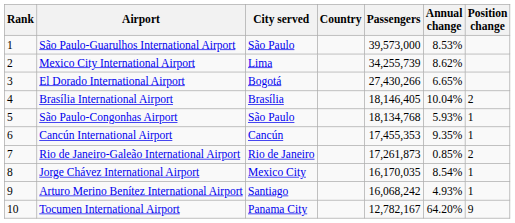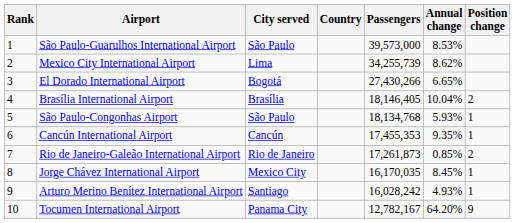 <table class="wikitable sortable">
 <tr>
 <th>Rank</th>
 <th>Airport</th>
 <th>City served</th>
 <th>Country</th>
 <th>Passengers</th>
 <th>Annual<br>change</th>
 <th>Position<br>change</th>
 </tr>
 <tr>
 <td>1</td>
 <td><a href='#'>São Paulo-Guarulhos International Airport</a></td>
 <td><a href='#'>São Paulo</a></td>
 <td></td>
 <td align="right">39,573,000</td>
 <td align="right">8.53%</td>
 <td></td>
 </tr>
 <tr>
 <td>2</td>
 <td><a href='#'>Mexico City International Airport</a></td>
 <td><a href='#'>Lima</a></td>
 <td></td>
 <td align="right">34,255,739</td>
 <td align="right">8.62%</td>
 <td></td>
 </tr>
 <tr>
 <td>3</td>
 <td><a href='#'>El Dorado International Airport</a></td>
 <td><a href='#'>Bogotá</a></td>
 <td></td>
 <td align="right">27,430,266</td>
 <td align="right">6.65%</td>
 <td></td>
 </tr>
 <tr>
 <td>4</td>
 <td><a href='#'>Brasília International Airport</a></td>
 <td><a href='#'>Brasília</a></td>
 <td></td>
 <td align="right">18,146,405</td>
 <td align="right">10.04%</td>
 <td> 2</td>
 </tr>
 <tr>
 <td>5</td>
 <td><a href='#'>São Paulo-Congonhas Airport</a></td>
 <td><a href='#'>São Paulo</a></td>
 <td></td>
 <td align="right">18,134,768</td>
 <td align="right">5.93%</td>
 <td> 1</td>
 </tr>
 <tr>
 <td>6</td>
 <td><a href='#'>Cancún International Airport</a></td>
 <td><a href='#'>Cancún</a></td>
 <td></td>
 <td align="right">17,455,353</td>
 <td align="right">9.35%</td>
 <td> 1</td>
 </tr>
 <tr>
 <td>7</td>
 <td><a href='#'>Rio de Janeiro-Galeão International Airport</a></td>
 <td><a href='#'>Rio de Janeiro</a></td>
 <td></td>
 <td align="right">17,261,873</td>
 <td align="right">0.85%</td>
 <td> 2</td>
 </tr>
 <tr>
 <td>8</td>
 <td><a href='#'>Jorge Chávez International Airport</a></td>
 <td><a href='#'>Mexico City</a></td>
 <td></td>
 <td align="right">16,170,035</td>
-<td align="right">8.54%</td>
+<td align="right">8.45%</td>
 <td> 1</td>
 </tr>
 <tr>
 <td>9</td>
 <td><a href='#'>Arturo Merino Benítez International Airport</a></td>
 <td><a href='#'>Santiago</a></td>
 <td></td>
-<td align="right">16,068,242</td>
+<td align="right">16,028,242</td>
 <td align="right">4.93%</td>
 <td> 1</td>
 </tr>
 <tr>
 <td>10</td>
 <td><a href='#'>Tocumen International Airport</a></td>
 <td><a href='#'>Panama City</a></td>
 <td></td>
 <td align="right">12,782,167</td>
 <td align="right">64.20%</td>
 <td> 9</td>
 </tr>
 </table>
